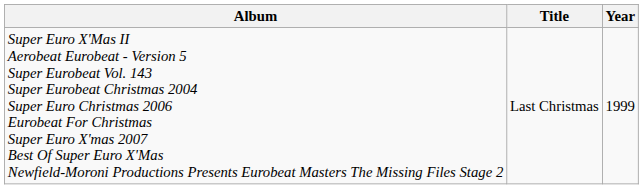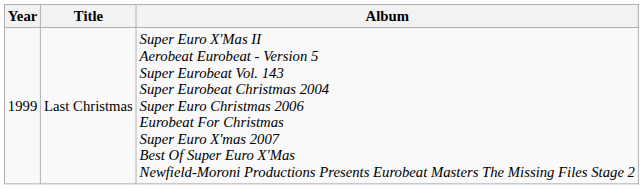 <table class="wikitable">
 <tr>
+<th>Year</th>
+<th>Title</th>
 <th>Album</th>
-<th>Title</th>
-<th>Year</th>
 </tr>
 <tr>
+<td rowspan="1">1999</td>
+<td>Last Christmas</td>
 <td rowspan="1"><em> Super Euro X'Mas II</em><br><em> Aerobeat Eurobeat - Version 5</em><br><em> Super Eurobeat Vol. 143</em><br><em> Super Eurobeat Christmas 2004</em><br><em> Super Euro Christmas 2006</em><br><em> Eurobeat For Christmas</em><br><em> Super Euro X'mas 2007</em><br><em> Best Of Super Euro X'Mas</em><br><em> Newfield-Moroni Productions Presents Eurobeat Masters The Missing Files Stage 2</em></td>
-<td>Last Christmas</td>
-<td rowspan="1">1999</td>
 </tr>
 </table>
